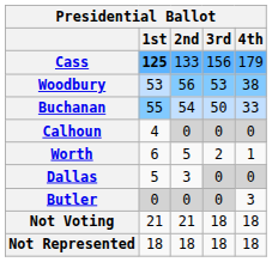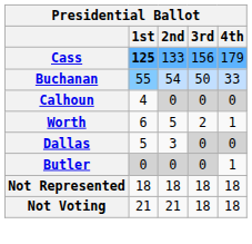 <table class="wikitable sortable" style="text-align:center">
 <tr>
 <th colspan="5"><strong>Presidential Ballot</strong></th>
 </tr>
 <tr>
 <th></th>
 <th>1st</th>
 <th>2nd</th>
 <th>3rd</th>
 <th>4th</th>
 </tr>
 <tr>
 <th><a href='#'>Cass</a></th>
 <td style="background:#5cb3ff"><strong>125</strong></td>
 <td style="background:#5cb3ff">133</td>
 <td style="background:#5cb3ff">156</td>
 <td style="background:#5cb3ff">179</td>
-</tr>
-<tr>
-<th><a href='#'>Woodbury</a></th>
-<td style="background:#c2dfff">53</td>
-<td style="background:#82caff">56</td>
-<td style="background:#82caff">53</td>
-<td style="background:#82caff">38</td>
 </tr>
 <tr>
 <th><a href='#'>Buchanan</a></th>
 <td style="background:#82caff">55</td>
 <td style="background:#c2dfff">54</td>
 <td style="background:#c2dfff">50</td>
 <td style="background:#c2dfff">33</td>
 </tr>
 <tr>
 <th><a href='#'>Calhoun</a></th>
 <td>4</td>
 <td style="background:#d3d3d3">0</td>
 <td style="background:#d3d3d3">0</td>
 <td style="background:#d3d3d3">0</td>
 </tr>
 <tr>
 <th><a href='#'>Worth</a></th>
 <td>6</td>
 <td>5</td>
 <td>2</td>
 <td>1</td>
 </tr>
 <tr>
 <th><a href='#'>Dallas</a></th>
 <td>5</td>
 <td>3</td>
 <td style="background:#d3d3d3">0</td>
 <td style="background:#d3d3d3">0</td>
 </tr>
 <tr>
 <th><a href='#'>Butler</a></th>
 <td style="background:#d3d3d3">0</td>
 <td style="background:#d3d3d3">0</td>
 <td style="background:#d3d3d3">0</td>
-<td>3</td>
+<td>1</td>
+</tr>
+<tr>
+<th>Not Represented</th>
+<td>18</td>
+<td>18</td>
+<td>18</td>
+<td>18</td>
 </tr>
 <tr>
 <th>Not Voting</th>
 <td>21</td>
 <td>21</td>
 <td>18</td>
 <td>18</td>
 </tr>
-<tr>
-<th>Not Represented</th>
-<td>18</td>
-<td>18</td>
-<td>18</td>
-<td>18</td>
-</tr>
 </table>
